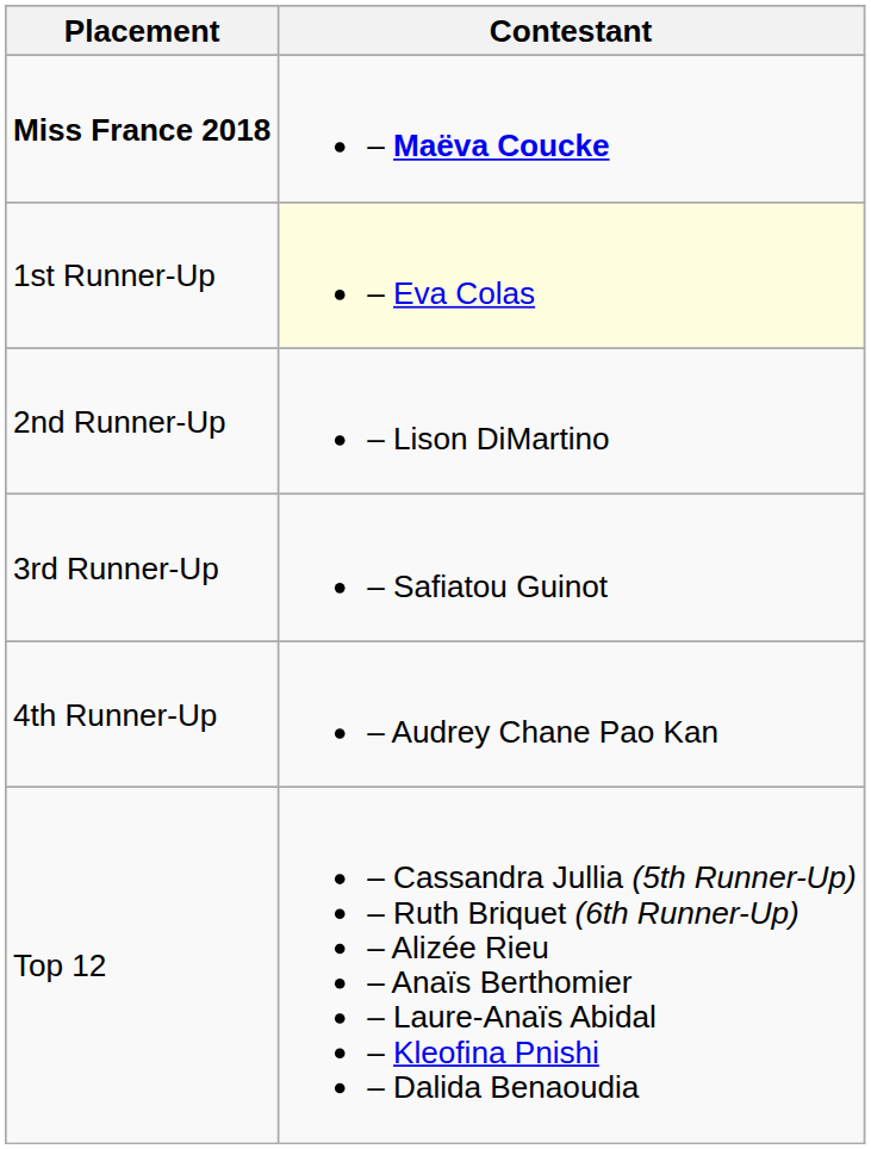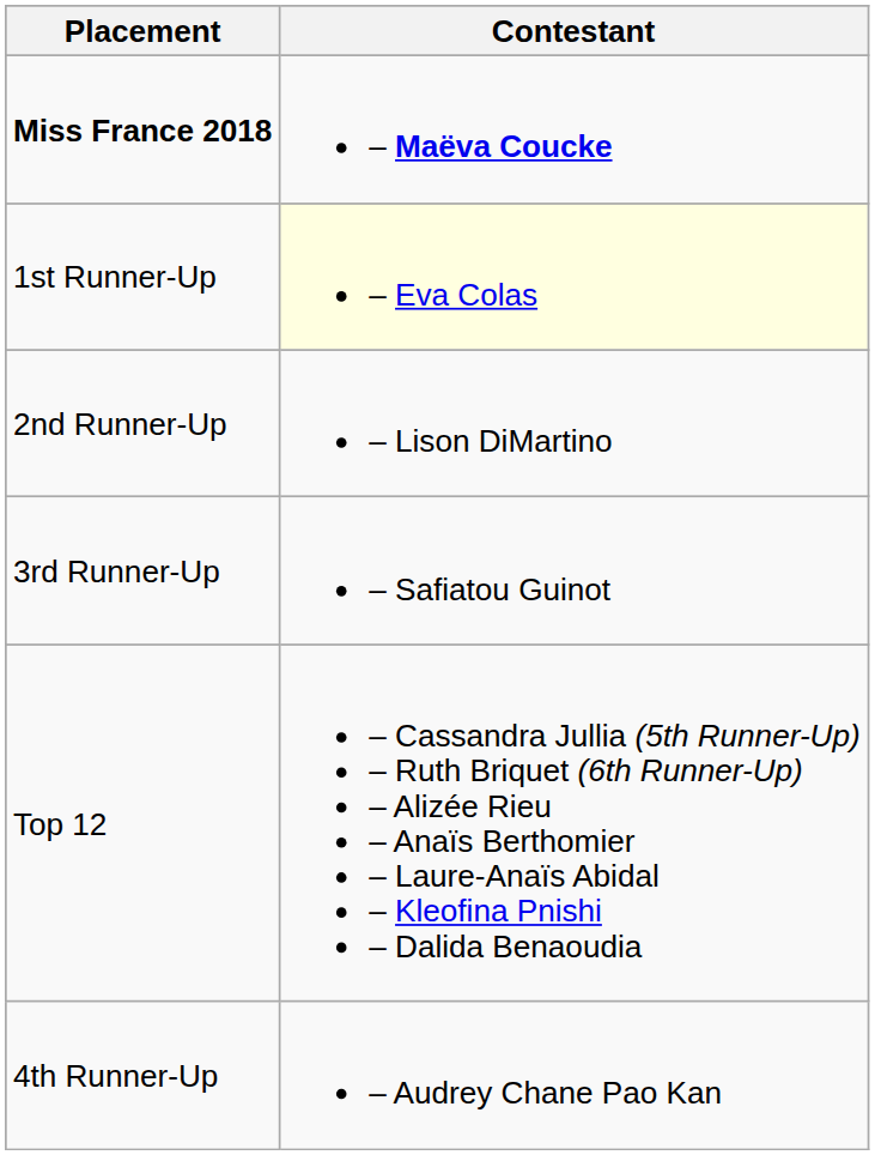 <table class="wikitable sortable" style="font-size: 95%;">
 <tr>
 <th>Placement</th>
 <th>Contestant</th>
 </tr>
 <tr>
 <td><strong>Miss France 2018</strong></td>
 <td><br><ul><li><strong></strong> – <strong><a href='#'>Maëva Coucke</a></strong></li></ul></td>
 </tr>
 <tr>
 <td>1st Runner-Up</td>
 <td style="background: lightyellow;"><br><ul><li> – <a href='#'>Eva Colas</a></li></ul></td>
 </tr>
 <tr>
 <td>2nd Runner-Up</td>
 <td><br><ul><li> – Lison DiMartino</li></ul></td>
 </tr>
 <tr>
 <td>3rd Runner-Up</td>
 <td><br><ul><li> – Safiatou Guinot</li></ul></td>
 </tr>
 <tr>
+<td>Top 12</td>
+<td><br><ul><li> – Cassandra Jullia <em>(5th Runner-Up)</em></li><li> – Ruth Briquet <em>(6th Runner-Up)</em></li><li> – Alizée Rieu</li><li> – Anaïs Berthomier</li><li> – Laure-Anaïs Abidal</li><li> – <a href='#'>Kleofina Pnishi</a></li><li> – Dalida Benaoudia</li></ul></td>
+</tr>
+<tr>
 <td>4th Runner-Up</td>
 <td><br><ul><li> – Audrey Chane Pao Kan</li></ul></td>
 </tr>
-<tr>
-<td>Top 12</td>
-<td><br><ul><li> – Cassandra Jullia <em>(5th Runner-Up)</em></li><li> – Ruth Briquet <em>(6th Runner-Up)</em></li><li> – Alizée Rieu</li><li> – Anaïs Berthomier</li><li> – Laure-Anaïs Abidal</li><li> – <a href='#'>Kleofina Pnishi</a></li><li> – Dalida Benaoudia</li></ul></td>
-</tr>
 </table>
